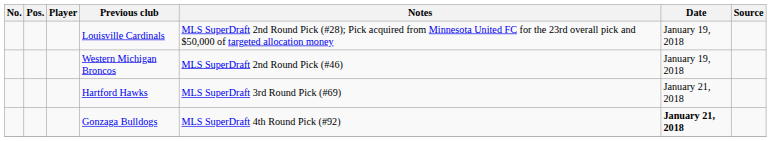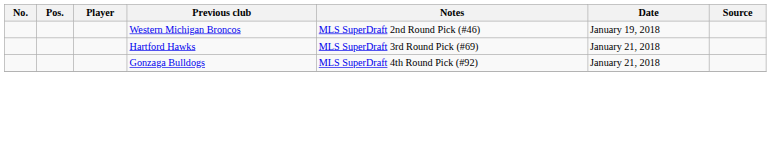 <table class="wikitable sortable" style="width:90%; text-align:center; font-size:95%; text-align:left;">
 <tr>
 <th><strong>No.</strong></th>
 <th><strong>Pos.</strong></th>
 <th><strong>Player</strong></th>
 <th><strong>Previous club</strong></th>
 <th><strong>Notes</strong></th>
 <th><strong>Date</strong></th>
 <th><strong>Source</strong></th>
-</tr>
-<tr>
-<td align=center></td>
-<td align=center></td>
-<td></td>
-<td> <a href='#'>Louisville Cardinals</a></td>
-<td><a href='#'>MLS SuperDraft</a> 2nd Round Pick (#28); Pick acquired from <a href='#'>Minnesota United FC</a> for the 23rd overall pick and $50,000 of <a href='#'>targeted allocation money</a></td>
-<td>January 19, 2018</td>
-<td></td>
 </tr>
 <tr>
 <td align=center></td>
 <td align=center></td>
 <td></td>
 <td> <a href='#'>Western Michigan Broncos</a></td>
 <td><a href='#'>MLS SuperDraft</a> 2nd Round Pick (#46)</td>
 <td>January 19, 2018</td>
 <td></td>
 </tr>
 <tr>
 <td align=center></td>
 <td align=center></td>
 <td></td>
 <td> <a href='#'>Hartford Hawks</a></td>
 <td><a href='#'>MLS SuperDraft</a> 3rd Round Pick (#69)</td>
 <td>January 21, 2018</td>
 <td></td>
 </tr>
 <tr>
 <td align=center></td>
 <td align=center></td>
 <td></td>
 <td> <a href='#'>Gonzaga Bulldogs</a></td>
 <td><a href='#'>MLS SuperDraft</a> 4th Round Pick (#92)</td>
-<td><strong>January 21, 2018</strong></td>
+<td>January 21, 2018</td>
 <td></td>
 </tr>
 <tr>
 </tr>
 </table>
